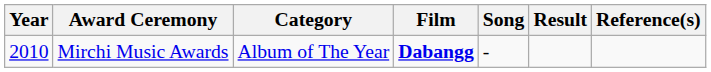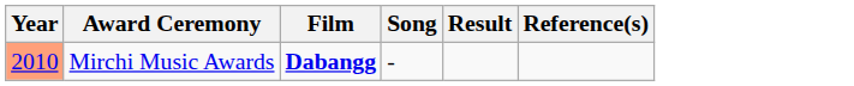 <table class="wikitable">
 <tr>
 <th>Year</th>
 <th>Award Ceremony</th>
-<th>Category</th>
 <th>Film</th>
 <th>Song</th>
 <th>Result</th>
 <th>Reference(s)</th>
 </tr>
 <tr>
-<td><a href='#'>2010</a></td>
+<td style="background: lightsalmon;"><a href='#'>2010</a></td>
 <td><a href='#'>Mirchi Music Awards</a></td>
-<td><a href='#'>Album of The Year</a></td>
 <td><strong><a href='#'>Dabangg</a></strong></td>
 <td>-</td>
 <td></td>
 <td></td>
 </tr>
 </table>
